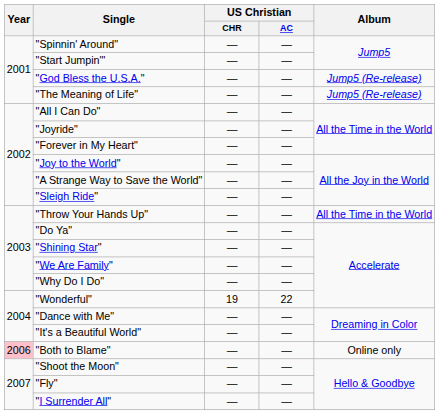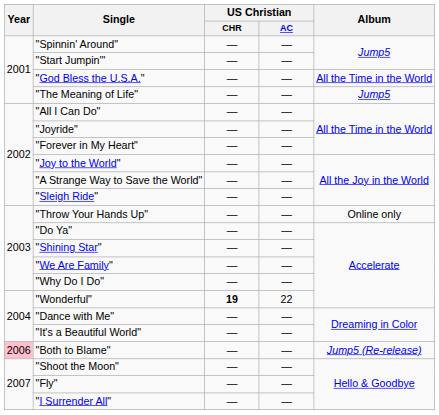 <table class="wikitable" style="text-align:center">
 <tr>
 <th rowspan="2">Year</th>
 <th rowspan="2">Single</th>
 <th colspan="2">US Christian</th>
 <th rowspan="2">Album</th>
 </tr>
 <tr style="font-size:smaller;">
 <th style="width:75px;">CHR</th>
 <th style="width:75px;"><a href='#'>AC</a></th>
 </tr>
 <tr>
 <td rowspan = "4">2001</td>
 <td style="text-align:left;">"Spinnin' Around"</td>
 <td>—</td>
 <td>—</td>
 <td rowspan="2"><em><a href='#'>Jump5</a></em></td>
 </tr>
 <tr>
 <td style="text-align:left;">"Start Jumpin'"</td>
 <td>—</td>
 <td>—</td>
 </tr>
 <tr>
 <td style="text-align:left;">"<a href='#'>God Bless the U.S.A.</a>"</td>
 <td>—</td>
 <td>—</td>
-<td><em><a href='#'>Jump5 (Re-release)</a></em></td>
+<td><a href='#'>All the Time in the World</a></td>
 </tr>
 <tr>
 <td style="text-align:left;">"The Meaning of Life"</td>
 <td>—</td>
 <td>—</td>
-<td><em><a href='#'>Jump5 (Re-release)</a></em></td>
+<td><em><a href='#'>Jump5</a></em></td>
 </tr>
 <tr>
 <td rowspan = "6">2002</td>
 <td style="text-align:left;">"All I Can Do"</td>
 <td>—</td>
 <td>—</td>
 <td rowspan="3"><a href='#'>All the Time in the World</a></td>
 </tr>
 <tr>
 <td style="text-align:left;">"Joyride"</td>
 <td>—</td>
 <td>—</td>
 </tr>
 <tr>
 <td style="text-align:left;">"Forever in My Heart"</td>
 <td>—</td>
 <td>—</td>
 </tr>
 <tr>
 <td style="text-align:left;">"<a href='#'>Joy to the World</a>"</td>
 <td>—</td>
 <td>—</td>
 <td rowspan="3"><a href='#'>All the Joy in the World</a></td>
 </tr>
 <tr>
 <td style="text-align:left;">"A Strange Way to Save the World"</td>
 <td>—</td>
 <td>—</td>
 </tr>
 <tr>
 <td style="text-align:left;">"<a href='#'>Sleigh Ride</a>"</td>
 <td>—</td>
 <td>—</td>
 </tr>
 <tr>
 <td rowspan = "5">2003</td>
 <td style="text-align:left;">"Throw Your Hands Up"</td>
 <td>—</td>
 <td>—</td>
-<td><a href='#'>All the Time in the World</a></td>
+<td>Online only</td>
 </tr>
 <tr>
 <td style="text-align:left;">"Do Ya"</td>
 <td>—</td>
 <td>—</td>
 <td rowspan="5"><a href='#'>Accelerate</a></td>
 </tr>
 <tr>
 <td style="text-align:left;">"<a href='#'>Shining Star</a>"</td>
 <td>—</td>
 <td>—</td>
 </tr>
 <tr>
 <td style="text-align:left;">"<a href='#'>We Are Family</a>"</td>
 <td>—</td>
 <td>—</td>
 </tr>
 <tr>
 <td style="text-align:left;">"Why Do I Do"</td>
 <td>—</td>
 <td>—</td>
 </tr>
 <tr>
 <td rowspan="3">2004</td>
 <td style="text-align:left;">"Wonderful"</td>
-<td>19</td>
+<td><strong>19</strong></td>
 <td>22</td>
 </tr>
 <tr>
 <td style="text-align:left;">"Dance with Me"</td>
 <td>—</td>
 <td>—</td>
 <td rowspan="2"><a href='#'>Dreaming in Color</a></td>
 </tr>
 <tr>
 <td style="text-align:left;">"It's a Beautiful World"</td>
 <td>—</td>
 <td>—</td>
 </tr>
 <tr>
 <td style="background: pink;">2006</td>
 <td style="text-align:left;">"Both to Blame"</td>
 <td>—</td>
 <td>—</td>
-<td>Online only</td>
+<td><em><a href='#'>Jump5 (Re-release)</a></em></td>
 </tr>
 <tr>
 <td rowspan="3">2007</td>
 <td style="text-align:left;">"Shoot the Moon"</td>
 <td>—</td>
 <td>—</td>
 <td rowspan="3"><a href='#'>Hello & Goodbye</a></td>
 </tr>
 <tr>
 <td style="text-align:left;">"Fly"</td>
 <td>—</td>
 <td>—</td>
 </tr>
 <tr>
 <td style="text-align:left;">"<a href='#'>I Surrender All</a>"</td>
 <td>—</td>
 <td>—</td>
 </tr>
 </table>
